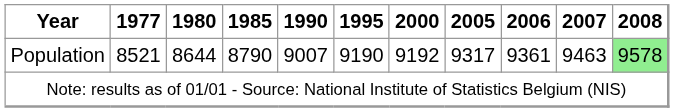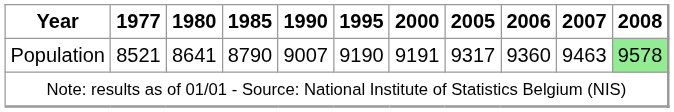 <table align="center" rules="all" cellspacing="0" cellpadding="4" style="border: 1px solid #999; border-right: 2px solid #999; border-bottom:2px solid #999">
 <tr>
 <th>Year</th>
 <th>1977</th>
 <th>1980</th>
 <th>1985</th>
 <th>1990</th>
 <th>1995</th>
 <th>2000</th>
 <th>2005</th>
 <th>2006</th>
 <th>2007</th>
 <th>2008</th>
 </tr>
 <tr>
 <td>Population</td>
 <td align=center>8521</td>
-<td align=center>8644</td>
+<td align=center>8641</td>
 <td align=center>8790</td>
 <td align=center>9007</td>
 <td align=center>9190</td>
-<td align=center>9192</td>
+<td align=center>9191</td>
 <td align=center>9317</td>
-<td align=center>9361</td>
+<td align=center>9360</td>
 <td align=center>9463</td>
 <td align=center style="background: lightgreen;">9578</td>
 </tr>
 <tr>
 <td colspan=11 align=center><small>Note: results as of 01/01 - Source: National Institute of Statistics Belgium (NIS)</small></td>
 </tr>
 </table>
